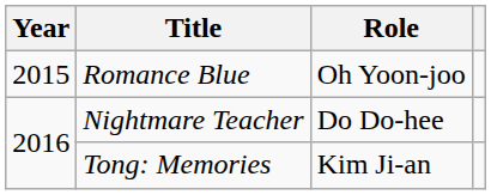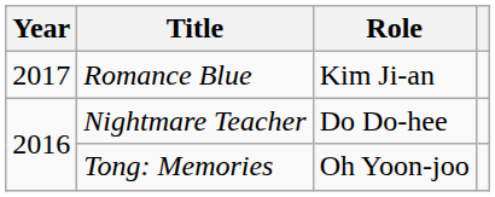 <table class="wikitable  plainrowheaders">
 <tr>
 <th scope="col">Year</th>
 <th scope="col">Title</th>
 <th scope="col">Role</th>
 <th scope="col" class="unsortable"></th>
 </tr>
 <tr>
-<td>2015</td>
+<td>2017</td>
 <td><em>Romance Blue</em></td>
-<td>Oh Yoon-joo</td>
+<td>Kim Ji-an</td>
 <td></td>
 </tr>
 <tr>
 <td rowspan="2">2016</td>
 <td><em>Nightmare Teacher</em></td>
 <td>Do Do-hee</td>
 <td></td>
 </tr>
 <tr>
 <td><em>Tong: Memories</em></td>
-<td>Kim Ji-an</td>
+<td>Oh Yoon-joo</td>
 <td></td>
 </tr>
 </table>
